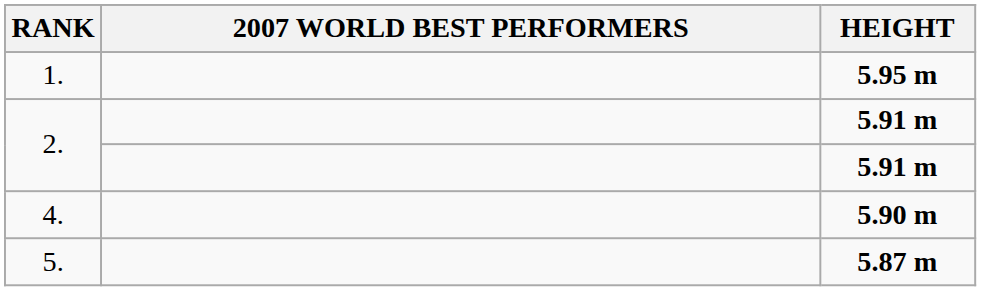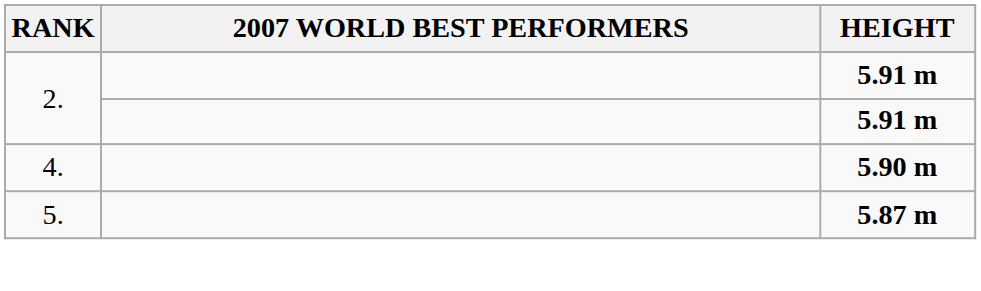 <table class="wikitable" style="border-collapse: collapse; font-size: 90%;">
 <tr>
 <th>RANK</th>
 <th align="center" style="width: 25em">2007 WORLD BEST PERFORMERS</th>
 <th align="center" style="width: 5em">HEIGHT</th>
-</tr>
-<tr>
-<td align="center">1.</td>
-<td></td>
-<td align="center"><strong>5.95 m</strong></td>
 </tr>
 <tr>
 <td rowspan=2 align="center">2.</td>
 <td></td>
 <td align="center"><strong>5.91 m</strong></td>
 </tr>
 <tr>
 <td></td>
 <td align="center"><strong>5.91 m</strong></td>
 </tr>
 <tr>
 <td align="center">4.</td>
 <td></td>
 <td align="center"><strong>5.90 m</strong></td>
 </tr>
 <tr>
 <td align="center">5.</td>
 <td></td>
 <td align="center"><strong>5.87 m</strong></td>
 </tr>
 </table>
